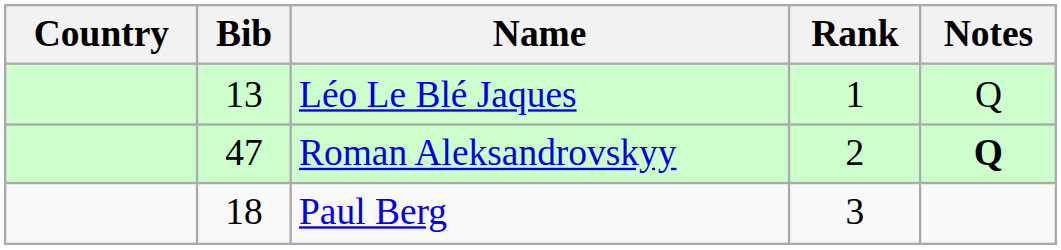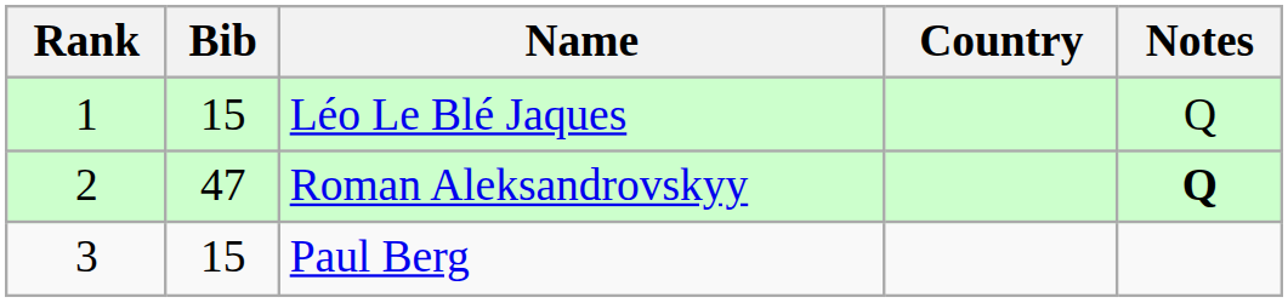 <table class="wikitable" style="text-align:center; width:450px">
 <tr>
-<th>Country</th>
+<th>Rank</th>
 <th>Bib</th>
 <th>Name</th>
-<th>Rank</th>
+<th>Country</th>
 <th>Notes</th>
 </tr>
 <tr bgcolor=ccffcc>
+<td>1</td>
+<td>15</td>
+<td align=left><a href='#'>Léo Le Blé Jaques</a></td>
 <td align=left></td>
-<td>13</td>
-<td align=left><a href='#'>Léo Le Blé Jaques</a></td>
-<td>1</td>
 <td>Q</td>
 </tr>
 <tr bgcolor=ccffcc>
-<td align=left></td>
+<td>2</td>
 <td>47</td>
 <td align=left><a href='#'>Roman Aleksandrovskyy</a></td>
-<td>2</td>
+<td align=left></td>
 <td><strong>Q</strong></td>
 </tr>
 <tr>
+<td>3</td>
+<td>15</td>
+<td align=left><a href='#'>Paul Berg</a></td>
 <td align=left></td>
-<td>18</td>
-<td align=left><a href='#'>Paul Berg</a></td>
-<td>3</td>
 <td></td>
 </tr>
 </table>
